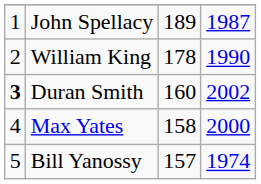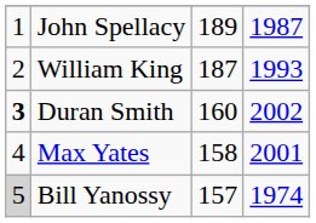 <table class="wikitable">
 <tr>
 </tr>
 <tr>
 <td>1</td>
 <td>John Spellacy</td>
 <td>189</td>
 <td><a href='#'>1987</a></td>
 </tr>
 <tr>
 <td>2</td>
 <td>William King</td>
-<td>178</td>
-<td><a href='#'>1990</a></td>
+<td>187</td>
+<td><a href='#'>1993</a></td>
 </tr>
 <tr>
 <td><strong>3</strong></td>
 <td>Duran Smith</td>
 <td>160</td>
 <td><a href='#'>2002</a></td>
 </tr>
 <tr>
 <td>4</td>
 <td><a href='#'>Max Yates</a></td>
 <td>158</td>
-<td><a href='#'>2000</a></td>
+<td><a href='#'>2001</a></td>
 </tr>
 <tr>
-<td>5</td>
+<td style="background: lightgrey;">5</td>
 <td>Bill Yanossy</td>
 <td>157</td>
 <td><a href='#'>1974</a></td>
 </tr>
 </table>
